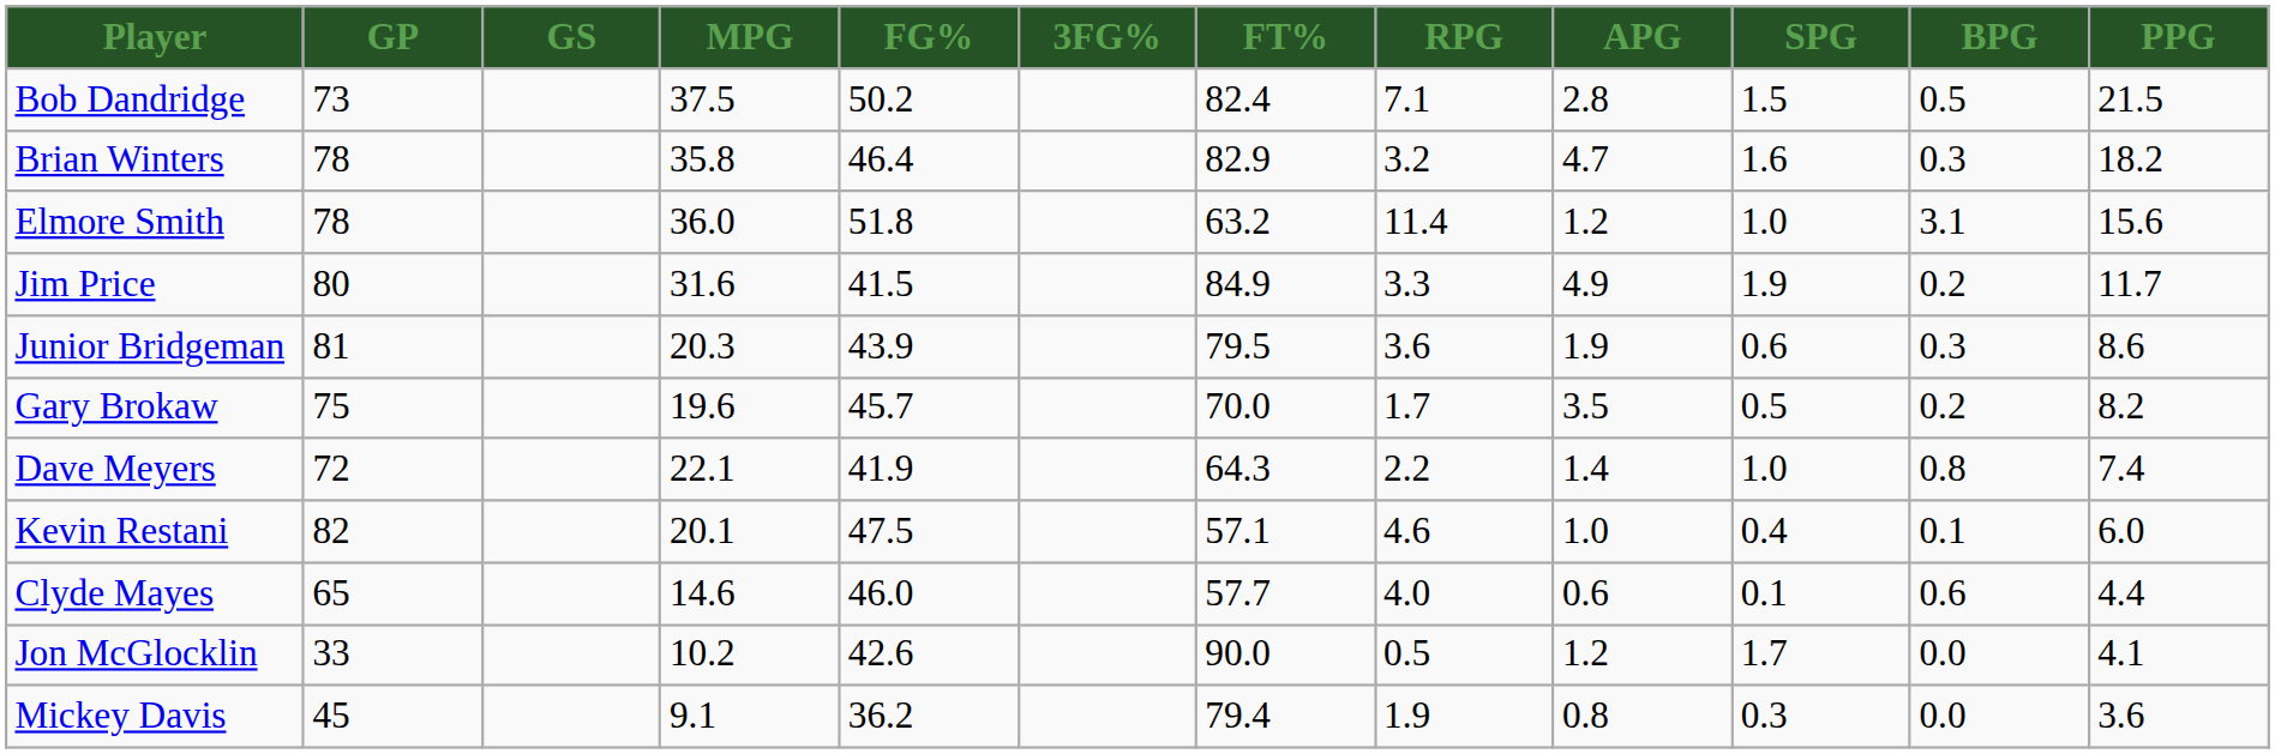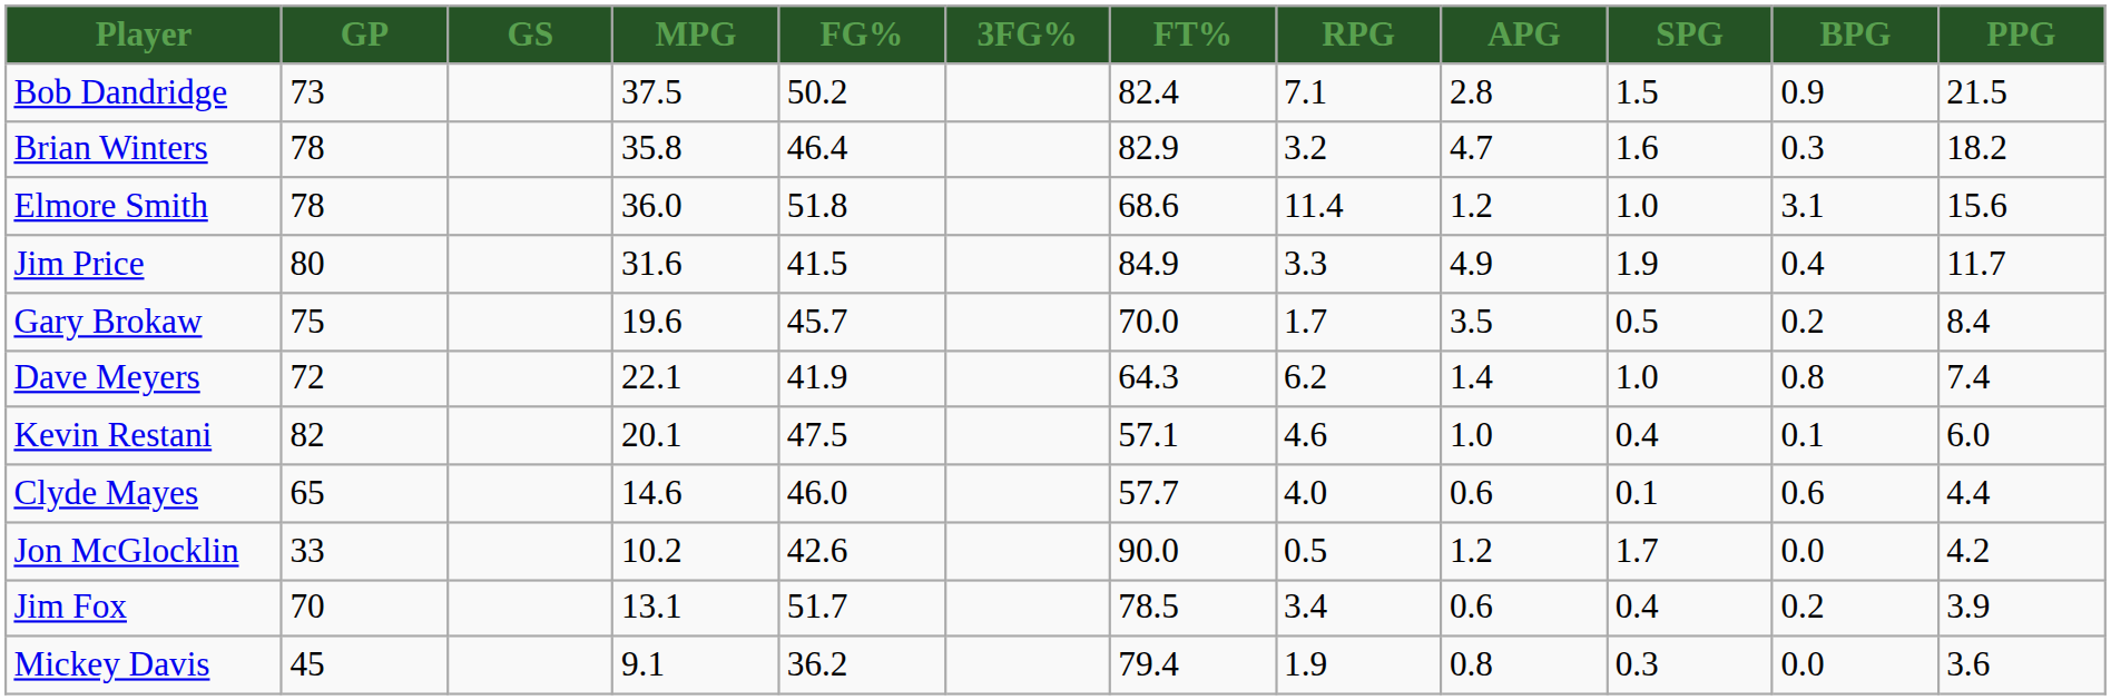 <table class="wikitable sortable" style="font-size: 90%">
 <tr>
 <th style="background:#255325; color:#59A04F" width="10%">Player</th>
 <th style="background:#255325; color:#59A04F" width="6%">GP</th>
 <th style="background:#255325; color:#59A04F" width="6%">GS</th>
 <th style="background:#255325; color:#59A04F" width="6%">MPG</th>
 <th style="background:#255325; color:#59A04F" width="6%">FG%</th>
 <th style="background:#255325; color:#59A04F" width="6%">3FG%</th>
 <th style="background:#255325; color:#59A04F" width="6%">FT%</th>
 <th style="background:#255325; color:#59A04F" width="6%">RPG</th>
 <th style="background:#255325; color:#59A04F" width="6%">APG</th>
 <th style="background:#255325; color:#59A04F" width="6%">SPG</th>
 <th style="background:#255325; color:#59A04F" width="6%">BPG</th>
 <th style="background:#255325; color:#59A04F" width="6%">PPG</th>
 </tr>
 <tr>
 <td><a href='#'>Bob Dandridge</a></td>
 <td>73</td>
 <td></td>
 <td>37.5</td>
 <td>50.2</td>
 <td></td>
 <td>82.4</td>
 <td>7.1</td>
 <td>2.8</td>
 <td>1.5</td>
-<td>0.5</td>
+<td>0.9</td>
 <td>21.5</td>
 </tr>
 <tr>
 <td><a href='#'>Brian Winters</a></td>
 <td>78</td>
 <td></td>
 <td>35.8</td>
 <td>46.4</td>
 <td></td>
 <td>82.9</td>
 <td>3.2</td>
 <td>4.7</td>
 <td>1.6</td>
 <td>0.3</td>
 <td>18.2</td>
 </tr>
 <tr>
 <td><a href='#'>Elmore Smith</a></td>
 <td>78</td>
 <td></td>
 <td>36.0</td>
 <td>51.8</td>
 <td></td>
-<td>63.2</td>
+<td>68.6</td>
 <td>11.4</td>
 <td>1.2</td>
 <td>1.0</td>
 <td>3.1</td>
 <td>15.6</td>
 </tr>
 <tr>
 <td><a href='#'>Jim Price</a></td>
 <td>80</td>
 <td></td>
 <td>31.6</td>
 <td>41.5</td>
 <td></td>
 <td>84.9</td>
 <td>3.3</td>
 <td>4.9</td>
 <td>1.9</td>
-<td>0.2</td>
+<td>0.4</td>
 <td>11.7</td>
-</tr>
-<tr>
-<td><a href='#'>Junior Bridgeman</a></td>
-<td>81</td>
-<td></td>
-<td>20.3</td>
-<td>43.9</td>
-<td></td>
-<td>79.5</td>
-<td>3.6</td>
-<td>1.9</td>
-<td>0.6</td>
-<td>0.3</td>
-<td>8.6</td>
 </tr>
 <tr>
 <td><a href='#'>Gary Brokaw</a></td>
 <td>75</td>
 <td></td>
 <td>19.6</td>
 <td>45.7</td>
 <td></td>
 <td>70.0</td>
 <td>1.7</td>
 <td>3.5</td>
 <td>0.5</td>
 <td>0.2</td>
-<td>8.2</td>
+<td>8.4</td>
 </tr>
 <tr>
 <td><a href='#'>Dave Meyers</a></td>
 <td>72</td>
 <td></td>
 <td>22.1</td>
 <td>41.9</td>
 <td></td>
 <td>64.3</td>
-<td>2.2</td>
+<td>6.2</td>
 <td>1.4</td>
 <td>1.0</td>
 <td>0.8</td>
 <td>7.4</td>
 </tr>
 <tr>
 <td><a href='#'>Kevin Restani</a></td>
 <td>82</td>
 <td></td>
 <td>20.1</td>
 <td>47.5</td>
 <td></td>
 <td>57.1</td>
 <td>4.6</td>
 <td>1.0</td>
 <td>0.4</td>
 <td>0.1</td>
 <td>6.0</td>
 </tr>
 <tr>
 <td><a href='#'>Clyde Mayes</a></td>
 <td>65</td>
 <td></td>
 <td>14.6</td>
 <td>46.0</td>
 <td></td>
 <td>57.7</td>
 <td>4.0</td>
 <td>0.6</td>
 <td>0.1</td>
 <td>0.6</td>
 <td>4.4</td>
 </tr>
 <tr>
 <td><a href='#'>Jon McGlocklin</a></td>
 <td>33</td>
 <td></td>
 <td>10.2</td>
 <td>42.6</td>
 <td></td>
 <td>90.0</td>
 <td>0.5</td>
 <td>1.2</td>
 <td>1.7</td>
 <td>0.0</td>
-<td>4.1</td>
+<td>4.2</td>
+</tr>
+<tr>
+<td><a href='#'>Jim Fox</a></td>
+<td>70</td>
+<td></td>
+<td>13.1</td>
+<td>51.7</td>
+<td></td>
+<td>78.5</td>
+<td>3.4</td>
+<td>0.6</td>
+<td>0.4</td>
+<td>0.2</td>
+<td>3.9</td>
 </tr>
 <tr>
 <td><a href='#'>Mickey Davis</a></td>
 <td>45</td>
 <td></td>
 <td>9.1</td>
 <td>36.2</td>
 <td></td>
 <td>79.4</td>
 <td>1.9</td>
 <td>0.8</td>
 <td>0.3</td>
 <td>0.0</td>
 <td>3.6</td>
 </tr>
 </table>
